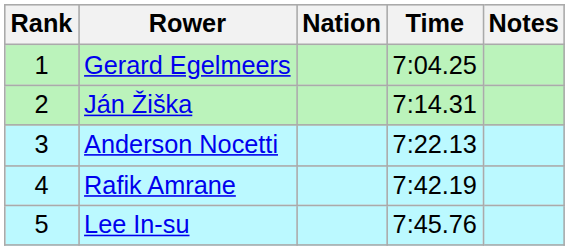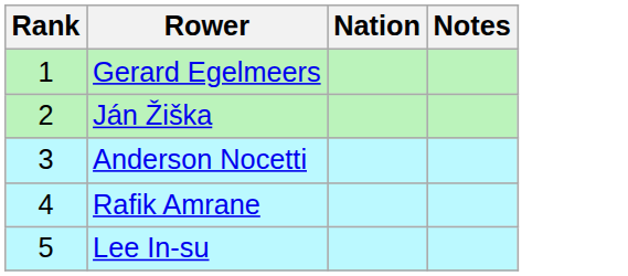 <table class="wikitable sortable" style="text-align:center">
 <tr>
 <th>Rank</th>
 <th>Rower</th>
 <th>Nation</th>
-<th>Time</th>
 <th>Notes</th>
 </tr>
 <tr bgcolor=bbf3bb>
 <td>1</td>
 <td align=left><a href='#'>Gerard Egelmeers</a></td>
 <td align=left></td>
-<td>7:04.25</td>
 <td></td>
 </tr>
 <tr bgcolor=bbf3bb>
 <td>2</td>
 <td align=left><a href='#'>Ján Žiška</a></td>
 <td align=left></td>
-<td>7:14.31</td>
 <td></td>
 </tr>
 <tr bgcolor=bbf9ff>
 <td>3</td>
 <td align=left><a href='#'>Anderson Nocetti</a></td>
 <td align=left></td>
-<td>7:22.13</td>
 <td></td>
 </tr>
 <tr bgcolor=bbf9ff>
 <td>4</td>
 <td align=left><a href='#'>Rafik Amrane</a></td>
 <td align=left></td>
-<td>7:42.19</td>
 <td></td>
 </tr>
 <tr bgcolor=bbf9ff>
 <td>5</td>
 <td align=left><a href='#'>Lee In-su</a></td>
 <td align=left></td>
-<td>7:45.76</td>
 <td></td>
 </tr>
 </table>
